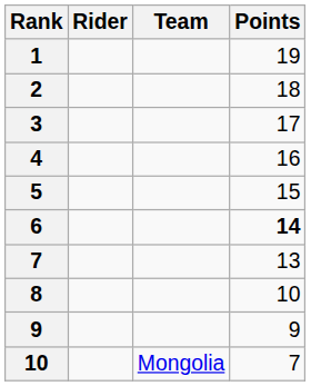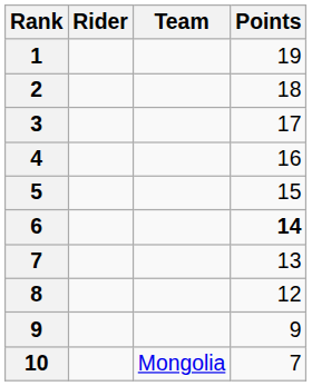 <table class="wikitable" margin-bottom:0;">
 <tr>
 <th scope="col">Rank</th>
 <th scope="col">Rider</th>
 <th scope="col">Team</th>
 <th scope="col">Points</th>
 </tr>
 <tr>
 <th scope="row">1</th>
 <td> </td>
 <td></td>
 <td align="right">19</td>
 </tr>
 <tr>
 <th scope="row">2</th>
 <td> </td>
 <td></td>
 <td align="right">18</td>
 </tr>
 <tr>
 <th scope="row">3</th>
 <td></td>
 <td></td>
 <td align="right">17</td>
 </tr>
 <tr>
 <th scope="row">4</th>
 <td></td>
 <td></td>
 <td align="right">16</td>
 </tr>
 <tr>
 <th scope="row">5</th>
 <td></td>
 <td></td>
 <td align="right">15</td>
 </tr>
 <tr>
 <th scope="row">6</th>
 <td></td>
 <td></td>
 <td align="right"><strong>14</strong></td>
 </tr>
 <tr>
 <th scope="row">7</th>
 <td></td>
 <td></td>
 <td align="right">13</td>
 </tr>
 <tr>
 <th scope="row">8</th>
 <td></td>
 <td></td>
-<td align="right">10</td>
+<td align="right">12</td>
 </tr>
 <tr>
 <th scope="row">9</th>
 <td></td>
 <td></td>
 <td align="right">9</td>
 </tr>
 <tr>
 <th scope="row">10</th>
 <td></td>
 <td><a href='#'>Mongolia</a></td>
 <td align="right">7</td>
 </tr>
 </table>
